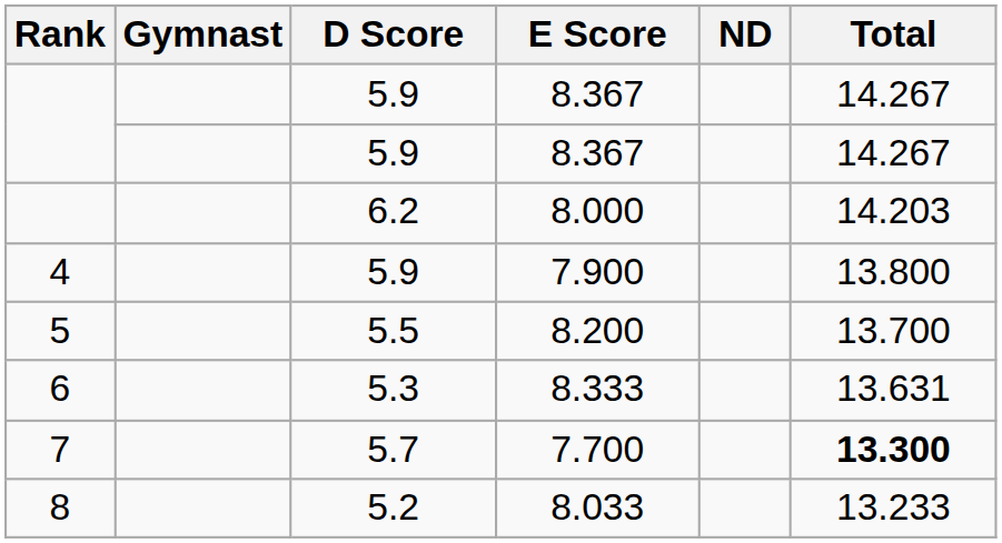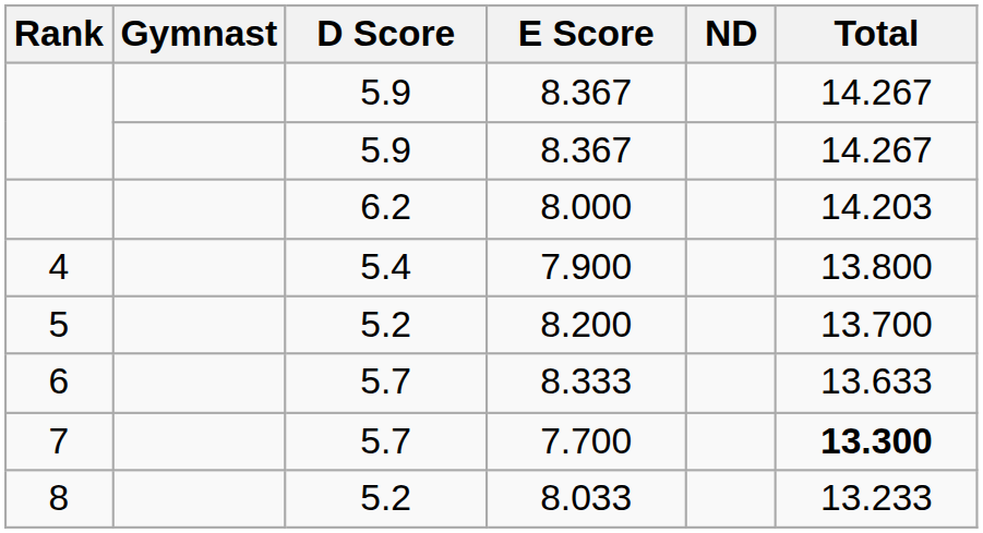 <table class="wikitable" style="text-align:center">
 <tr>
 <th>Rank</th>
 <th>Gymnast</th>
 <th style="width:5em">D Score</th>
 <th style="width:5em">E Score</th>
 <th style="width:2em">ND</th>
 <th style="width:5em">Total</th>
 </tr>
 <tr>
 <td rowspan="2"></td>
 <td align=left></td>
 <td>5.9</td>
 <td>8.367</td>
 <td></td>
 <td>14.267</td>
 </tr>
 <tr>
 <td align=left></td>
 <td>5.9</td>
 <td>8.367</td>
 <td></td>
 <td>14.267</td>
 </tr>
 <tr>
 <td></td>
 <td align=left></td>
 <td>6.2</td>
 <td>8.000</td>
 <td></td>
 <td>14.203</td>
 </tr>
 <tr>
 <td>4</td>
 <td align=left></td>
-<td>5.9</td>
+<td>5.4</td>
 <td>7.900</td>
 <td></td>
 <td>13.800</td>
 </tr>
 <tr>
 <td>5</td>
 <td align=left></td>
-<td>5.5</td>
+<td>5.2</td>
 <td>8.200</td>
 <td></td>
 <td>13.700</td>
 </tr>
 <tr>
 <td>6</td>
 <td align=left></td>
-<td>5.3</td>
+<td>5.7</td>
 <td>8.333</td>
 <td></td>
-<td>13.631</td>
+<td>13.633</td>
 </tr>
 <tr>
 <td>7</td>
 <td align=left></td>
 <td>5.7</td>
 <td>7.700</td>
 <td></td>
 <td><strong>13.300</strong></td>
 </tr>
 <tr>
 <td>8</td>
 <td align=left></td>
 <td>5.2</td>
 <td>8.033</td>
 <td></td>
 <td>13.233</td>
 </tr>
 </table>
